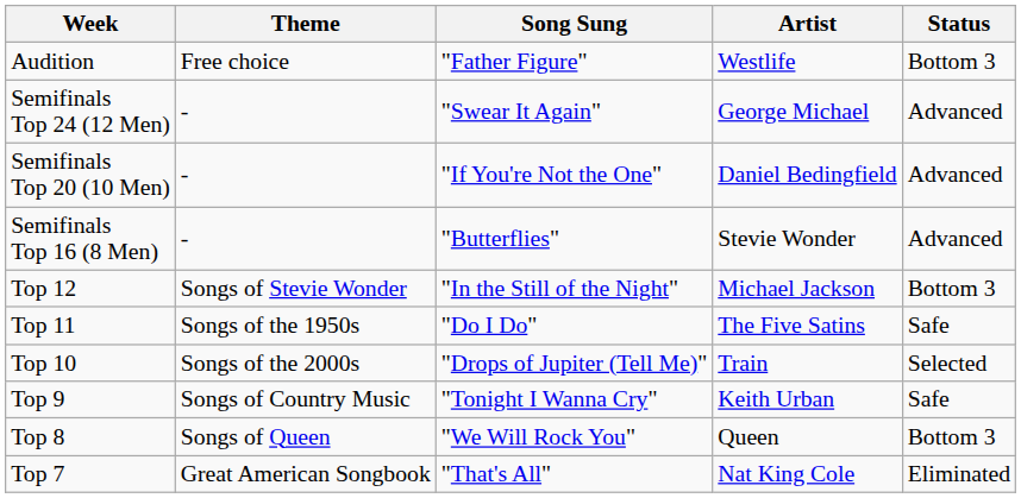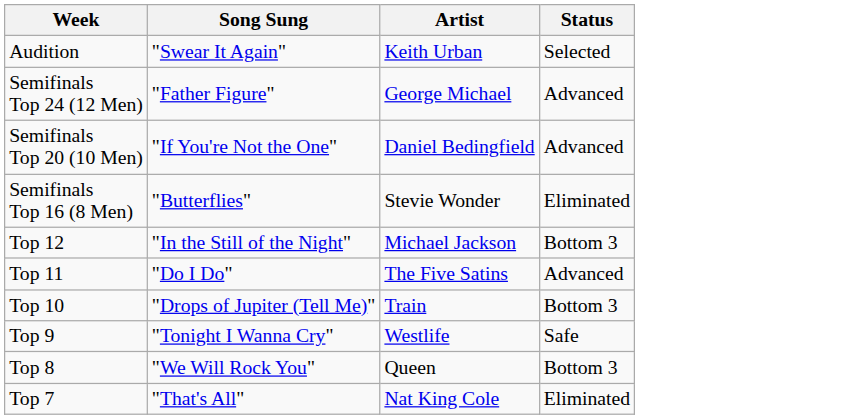 <table class="wikitable">
 <tr>
 <th>Week</th>
-<th>Theme</th>
 <th>Song Sung</th>
 <th>Artist</th>
 <th>Status</th>
 </tr>
 <tr>
 <td>Audition</td>
-<td>Free choice</td>
-<td>"<a href='#'>Father Figure</a>"</td>
-<td><a href='#'>Westlife</a></td>
-<td>Bottom 3</td>
+<td>"<a href='#'>Swear It Again</a>"</td>
+<td><a href='#'>Keith Urban</a></td>
+<td>Selected</td>
 </tr>
 <tr>
 <td>Semifinals<br>Top 24 (12 Men)</td>
-<td>-</td>
-<td>"<a href='#'>Swear It Again</a>"</td>
+<td>"<a href='#'>Father Figure</a>"</td>
 <td><a href='#'>George Michael</a></td>
 <td>Advanced</td>
 </tr>
 <tr>
 <td>Semifinals<br>Top 20 (10 Men)</td>
-<td>-</td>
 <td>"<a href='#'>If You're Not the One</a>"</td>
 <td><a href='#'>Daniel Bedingfield</a></td>
 <td>Advanced</td>
 </tr>
 <tr>
 <td>Semifinals<br>Top 16 (8 Men)</td>
-<td>-</td>
 <td>"<a href='#'>Butterflies</a>"</td>
 <td>Stevie Wonder</td>
-<td>Advanced</td>
+<td>Eliminated</td>
 </tr>
 <tr>
 <td>Top 12</td>
-<td>Songs of <a href='#'>Stevie Wonder</a></td>
 <td>"<a href='#'>In the Still of the Night</a>"</td>
 <td><a href='#'>Michael Jackson</a></td>
 <td>Bottom 3</td>
 </tr>
 <tr>
 <td>Top 11</td>
-<td>Songs of the 1950s</td>
 <td>"<a href='#'>Do I Do</a>"</td>
 <td><a href='#'>The Five Satins</a></td>
-<td>Safe</td>
+<td>Advanced</td>
 </tr>
 <tr>
 <td>Top 10</td>
-<td>Songs of the 2000s</td>
 <td>"<a href='#'>Drops of Jupiter (Tell Me)</a>"</td>
 <td><a href='#'>Train</a></td>
-<td>Selected</td>
+<td>Bottom 3</td>
 </tr>
 <tr>
 <td>Top 9</td>
-<td>Songs of Country Music</td>
 <td>"<a href='#'>Tonight I Wanna Cry</a>"</td>
-<td><a href='#'>Keith Urban</a></td>
+<td><a href='#'>Westlife</a></td>
 <td>Safe</td>
 </tr>
 <tr>
 <td>Top 8</td>
-<td>Songs of <a href='#'>Queen</a></td>
 <td>"<a href='#'>We Will Rock You</a>"</td>
 <td>Queen</td>
 <td>Bottom 3</td>
 </tr>
 <tr>
 <td>Top 7</td>
-<td>Great American Songbook</td>
 <td>"<a href='#'>That's All</a>"</td>
 <td><a href='#'>Nat King Cole</a></td>
 <td>Eliminated</td>
 </tr>
 </table>
